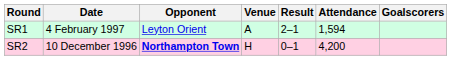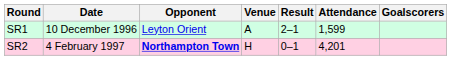 <table class="wikitable">
 <tr>
 <th>Round</th>
 <th>Date</th>
 <th>Opponent</th>
 <th>Venue</th>
 <th>Result</th>
 <th>Attendance</th>
 <th>Goalscorers</th>
 </tr>
 <tr style="background-color: #d0ffe3;">
 <td>SR1</td>
-<td>4 February 1997</td>
+<td>10 December 1996</td>
 <td><a href='#'>Leyton Orient</a></td>
 <td>A</td>
 <td>2–1</td>
-<td>1,594</td>
+<td>1,599</td>
 <td></td>
 </tr>
 <tr style="background-color: #ffd0e3;">
 <td>SR2</td>
-<td>10 December 1996</td>
+<td>4 February 1997</td>
 <td><strong><a href='#'>Northampton Town</a></strong></td>
 <td>H</td>
 <td>0–1</td>
-<td>4,200</td>
+<td>4,201</td>
 <td></td>
 </tr>
 </table>
